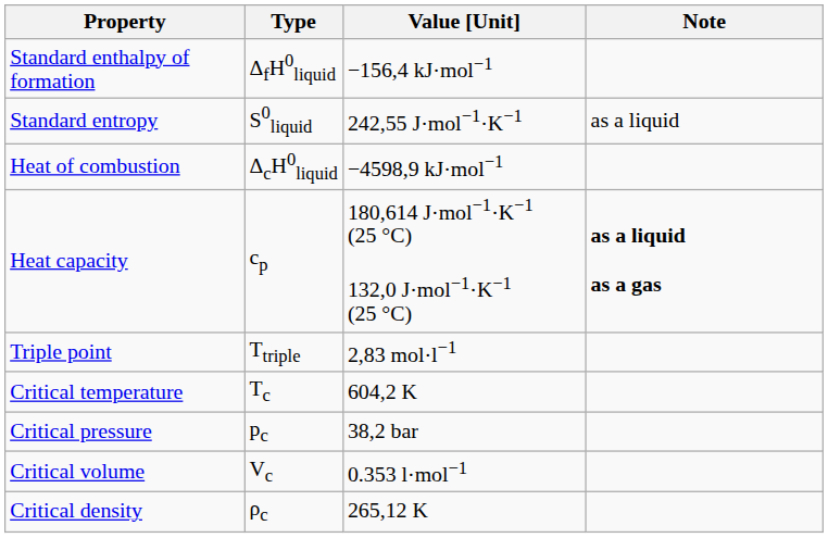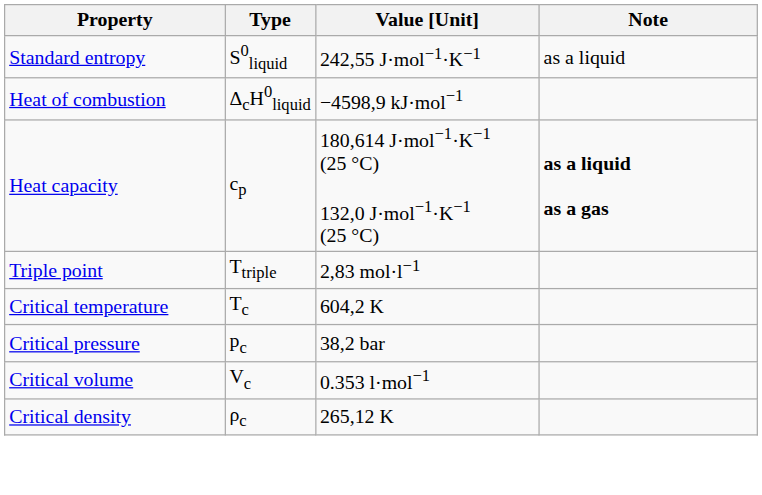 <table class="wikitable">
 <tr>
 <th width="30%">Property</th>
 <th width="10%">Type</th>
 <th width="30%">Value [Unit]</th>
 <th width="30%">Note</th>
-</tr>
-<tr>
-<td><a href='#'>Standard enthalpy of formation</a></td>
-<td>Δ<sub>f</sub>H<sup>0</sup><sub>liquid</sub></td>
-<td>−156,4 kJ·mol<sup>−1</sup></td>
-<td></td>
 </tr>
 <tr>
 <td><a href='#'>Standard entropy</a></td>
 <td>S<sup>0</sup><sub>liquid</sub></td>
 <td>242,55 J·mol<sup>−1</sup>·K<sup>−1</sup></td>
 <td>as a liquid</td>
 </tr>
 <tr>
 <td><a href='#'>Heat of combustion</a></td>
 <td>Δ<sub>c</sub>H<sup>0</sup><sub>liquid</sub></td>
 <td>−4598,9 kJ·mol<sup>−1</sup></td>
 <td></td>
 </tr>
 <tr>
 <td><a href='#'>Heat capacity</a></td>
 <td>c<sub>p</sub></td>
 <td>180,614 J·mol<sup>−1</sup>·K<sup>−1</sup> (25 °C)<br><br>132,0 J·mol<sup>−1</sup>·K<sup>−1</sup> (25 °C)</td>
 <td><strong>as a liquid<br> <br>as a gas</strong></td>
 </tr>
 <tr>
 <td><a href='#'>Triple point</a></td>
 <td>T<sub>triple</sub></td>
 <td>2,83 mol·l<sup>−1</sup></td>
 <td></td>
 </tr>
 <tr>
 <td><a href='#'>Critical temperature</a></td>
 <td>T<sub>c</sub></td>
 <td>604,2 K</td>
 <td></td>
 </tr>
 <tr>
 <td><a href='#'>Critical pressure</a></td>
 <td>p<sub>c</sub></td>
 <td>38,2 bar</td>
 <td></td>
 </tr>
 <tr>
 <td><a href='#'>Critical volume</a></td>
 <td>V<sub>c</sub></td>
 <td>0.353 l·mol<sup>−1</sup></td>
 <td></td>
 </tr>
 <tr>
 <td><a href='#'>Critical density</a></td>
 <td>ρ<sub>c</sub></td>
 <td>265,12 K</td>
 <td></td>
 </tr>
 </table>
